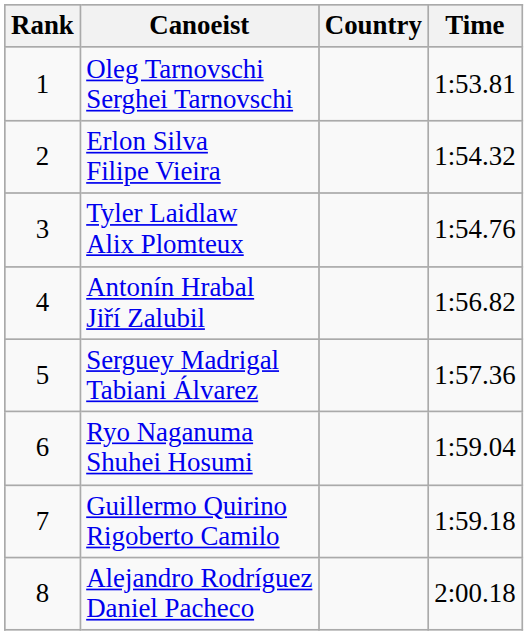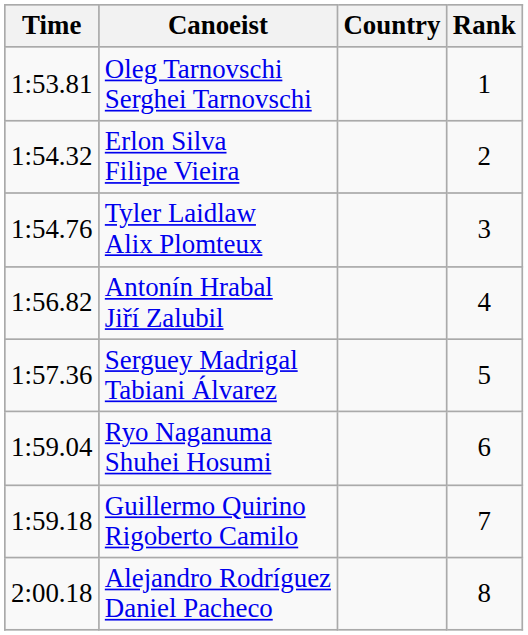 <table class="wikitable" style="text-align:center">
 <tr>
-<th>Rank</th>
+<th>Time</th>
 <th>Canoeist</th>
 <th>Country</th>
-<th>Time</th>
+<th>Rank</th>
 </tr>
 <tr>
-<td>1</td>
+<td>1:53.81</td>
 <td align="left"><a href='#'>Oleg Tarnovschi</a><br><a href='#'>Serghei Tarnovschi</a></td>
 <td align="left"></td>
-<td>1:53.81</td>
+<td>1</td>
 </tr>
 <tr>
-<td>2</td>
+<td>1:54.32</td>
 <td align="left"><a href='#'>Erlon Silva</a><br><a href='#'>Filipe Vieira</a></td>
 <td align="left"></td>
-<td>1:54.32</td>
+<td>2</td>
 </tr>
 <tr>
-<td>3</td>
+<td>1:54.76</td>
 <td align="left"><a href='#'>Tyler Laidlaw</a><br><a href='#'>Alix Plomteux</a></td>
 <td align="left"></td>
-<td>1:54.76</td>
+<td>3</td>
 </tr>
 <tr>
-<td>4</td>
+<td>1:56.82</td>
 <td align="left"><a href='#'>Antonín Hrabal</a><br><a href='#'>Jiří Zalubil</a></td>
 <td align="left"></td>
-<td>1:56.82</td>
+<td>4</td>
 </tr>
 <tr>
-<td>5</td>
+<td>1:57.36</td>
 <td align="left"><a href='#'>Serguey Madrigal</a><br><a href='#'>Tabiani Álvarez</a></td>
 <td align="left"></td>
-<td>1:57.36</td>
+<td>5</td>
 </tr>
 <tr>
-<td>6</td>
+<td>1:59.04</td>
 <td align="left"><a href='#'>Ryo Naganuma</a><br><a href='#'>Shuhei Hosumi</a></td>
 <td align="left"></td>
-<td>1:59.04</td>
+<td>6</td>
 </tr>
 <tr>
-<td>7</td>
+<td>1:59.18</td>
 <td align="left"><a href='#'>Guillermo Quirino</a><br><a href='#'>Rigoberto Camilo</a></td>
 <td align="left"></td>
-<td>1:59.18</td>
+<td>7</td>
 </tr>
 <tr>
-<td>8</td>
+<td>2:00.18</td>
 <td align="left"><a href='#'>Alejandro Rodríguez</a><br><a href='#'>Daniel Pacheco</a></td>
 <td align="left"></td>
-<td>2:00.18</td>
+<td>8</td>
 </tr>
 </table>
